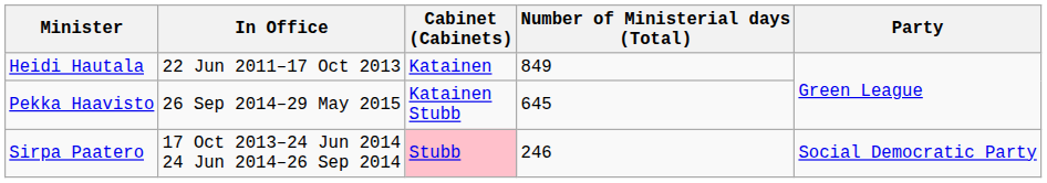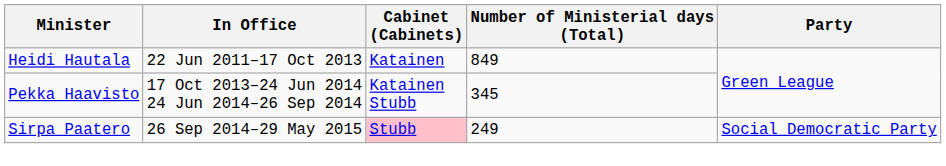 <table class="wikitable">
 <tr>
 <th>Minister</th>
 <th>In Office</th>
 <th>Cabinet<br>(Cabinets)</th>
 <th>Number of Ministerial days <br>(Total)</th>
 <th>Party</th>
 </tr>
 <tr>
 <td><a href='#'>Heidi Hautala</a></td>
 <td>22 Jun 2011–17 Oct 2013</td>
 <td><a href='#'>Katainen</a></td>
 <td>849</td>
 <td rowspan=2><a href='#'>Green League</a></td>
 </tr>
 <tr>
 <td><a href='#'>Pekka Haavisto</a></td>
-<td>26 Sep 2014–29 May 2015</td>
+<td>17 Oct 2013–24 Jun 2014<br>24 Jun 2014–26 Sep 2014</td>
 <td><a href='#'>Katainen</a><br><a href='#'>Stubb</a></td>
-<td>645</td>
+<td>345</td>
 </tr>
 <tr>
 <td><a href='#'>Sirpa Paatero</a></td>
-<td>17 Oct 2013–24 Jun 2014<br>24 Jun 2014–26 Sep 2014</td>
+<td>26 Sep 2014–29 May 2015</td>
 <td style="background: pink;"><a href='#'>Stubb</a></td>
-<td>246</td>
+<td>249</td>
 <td><a href='#'>Social Democratic Party</a></td>
 </tr>
 </table>
